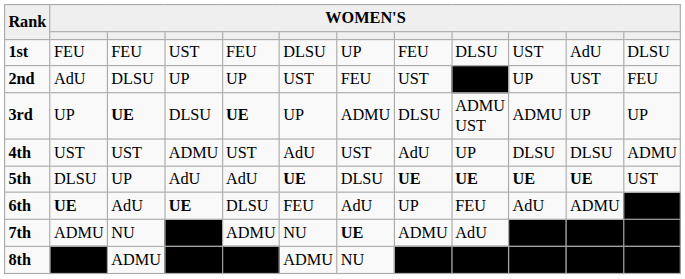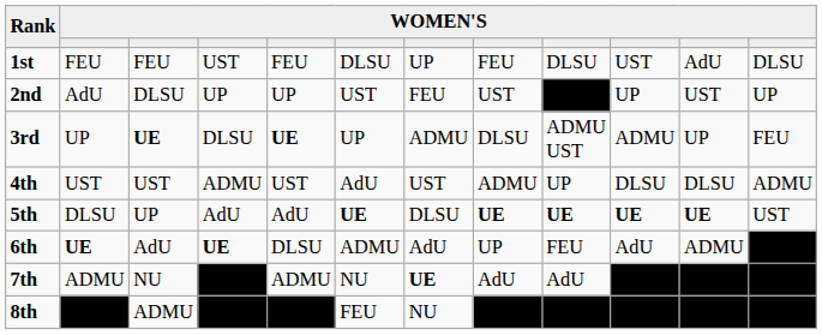 <table class="wikitable" style="font-size: 90%;">
 <tr bgcolor="#efefef">
 <td rowspan=2><strong>Rank</strong></td>
 <td colspan=11 align=center><strong>WOMEN'S</strong></td>
 </tr>
 <tr bgcolor="#efefef">
 <td></td>
 <td></td>
 <td></td>
 <td></td>
 <td></td>
 <td></td>
 <td></td>
 <td></td>
 <td></td>
 <td></td>
 <td></td>
 </tr>
 <tr>
 <td><strong>1st</strong></td>
 <td>FEU</td>
 <td>FEU</td>
 <td>UST</td>
 <td>FEU</td>
 <td>DLSU</td>
 <td>UP</td>
 <td>FEU</td>
 <td>DLSU</td>
 <td>UST</td>
 <td>AdU</td>
 <td>DLSU</td>
 </tr>
 <tr>
 <td><strong>2nd</strong></td>
 <td>AdU</td>
 <td>DLSU</td>
 <td>UP</td>
 <td>UP</td>
 <td>UST</td>
 <td>FEU</td>
 <td>UST</td>
 <td bgcolor="black"></td>
 <td>UP</td>
 <td>UST</td>
-<td>FEU</td>
+<td>UP</td>
 </tr>
 <tr>
 <td><strong>3rd</strong></td>
 <td>UP</td>
 <td><strong>UE</strong></td>
 <td>DLSU</td>
 <td><strong>UE</strong></td>
 <td>UP</td>
 <td>ADMU</td>
 <td>DLSU</td>
 <td>ADMU<br>UST</td>
 <td>ADMU</td>
 <td>UP</td>
-<td>UP</td>
+<td>FEU</td>
 </tr>
 <tr>
 <td><strong>4th</strong></td>
 <td>UST</td>
 <td>UST</td>
 <td>ADMU</td>
 <td>UST</td>
 <td>AdU</td>
 <td>UST</td>
-<td>AdU</td>
+<td>ADMU</td>
 <td>UP</td>
 <td>DLSU</td>
 <td>DLSU</td>
 <td>ADMU</td>
 </tr>
 <tr>
 <td><strong>5th</strong></td>
 <td>DLSU</td>
 <td>UP</td>
 <td>AdU</td>
 <td>AdU</td>
 <td><strong>UE</strong></td>
 <td>DLSU</td>
 <td><strong>UE</strong></td>
 <td><strong>UE</strong></td>
 <td><strong>UE</strong></td>
 <td><strong>UE</strong></td>
 <td>UST</td>
 </tr>
 <tr>
 <td><strong>6th</strong></td>
 <td><strong>UE</strong></td>
 <td>AdU</td>
 <td><strong>UE</strong></td>
 <td>DLSU</td>
-<td>FEU</td>
+<td>ADMU</td>
 <td>AdU</td>
 <td>UP</td>
 <td>FEU</td>
 <td>AdU</td>
 <td>ADMU</td>
 <td bgcolor="black"></td>
 </tr>
 <tr>
 <td><strong>7th</strong></td>
 <td>ADMU</td>
 <td>NU</td>
 <td bgcolor="black"></td>
 <td>ADMU</td>
 <td>NU</td>
 <td><strong>UE</strong></td>
-<td>ADMU</td>
+<td>AdU</td>
 <td>AdU</td>
 <td bgcolor="black"></td>
 <td bgcolor="black"></td>
 <td bgcolor="black"></td>
 </tr>
 <tr>
 <td><strong>8th</strong></td>
 <td bgcolor="black"></td>
 <td>ADMU</td>
 <td bgcolor="black"></td>
 <td bgcolor="black"></td>
-<td>ADMU</td>
+<td>FEU</td>
 <td>NU</td>
 <td bgcolor="black"></td>
 <td bgcolor="black"></td>
 <td bgcolor="black"></td>
 <td bgcolor="black"></td>
 <td bgcolor="black"></td>
 </tr>
 </table>
